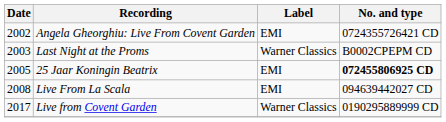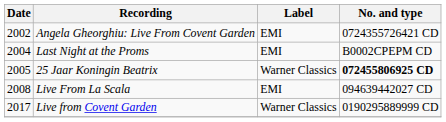 <table class="wikitable sortable">
 <tr>
 <th>Date</th>
 <th>Recording</th>
 <th>Label</th>
 <th>No. and type</th>
 </tr>
 <tr>
 <td>2002</td>
 <td><em>Angela Gheorghiu: Live From Covent Garden</em></td>
 <td>EMI</td>
 <td>0724355726421 CD</td>
 </tr>
 <tr>
-<td>2003</td>
+<td>2004</td>
 <td><em>Last Night at the Proms</em></td>
-<td>Warner Classics</td>
+<td>EMI</td>
 <td>B0002CPEPM CD</td>
 </tr>
 <tr>
 <td>2005</td>
 <td><em>25 Jaar Koningin Beatrix</em></td>
-<td>EMI</td>
+<td>Warner Classics</td>
 <td><strong>072455806925 CD</strong></td>
 </tr>
 <tr>
 <td>2008</td>
 <td><em>Live From La Scala</em></td>
 <td>EMI</td>
 <td>094639442027 CD</td>
 </tr>
 <tr>
 <td>2017</td>
 <td><em>Live from <a href='#'>Covent Garden</a></em></td>
 <td>Warner Classics</td>
 <td>0190295889999 CD</td>
 </tr>
 <tr>
 </tr>
 </table>
